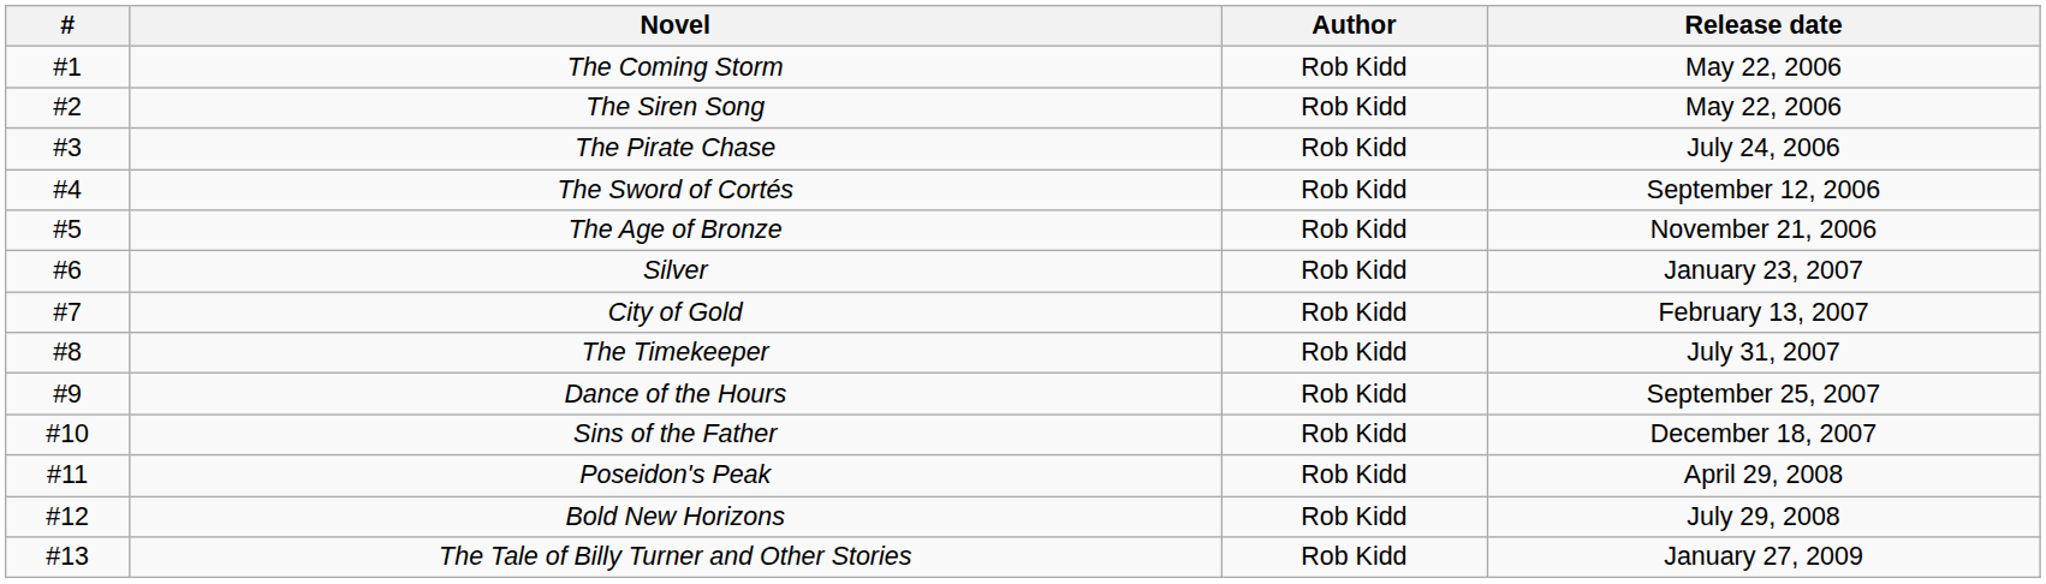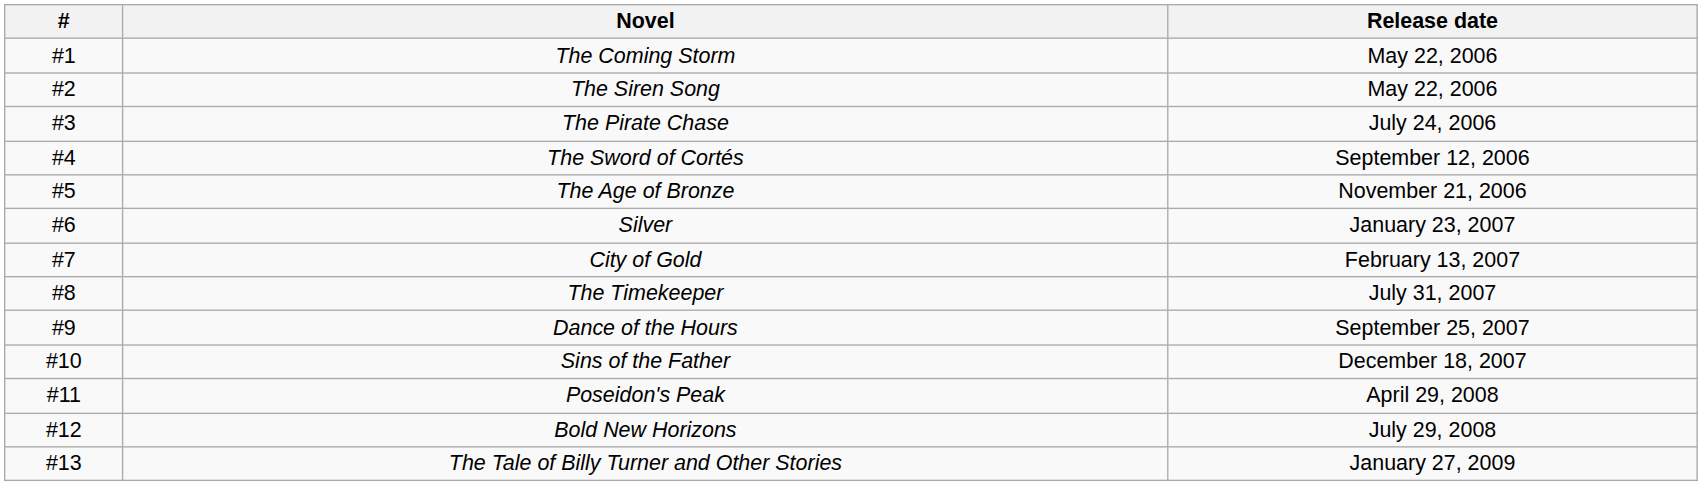 <table class="wikitable sortable" width="100%" border="1" style="font-size: 100%; text-align:center">
 <tr>
 <th>#</th>
 <th>Novel</th>
-<th>Author</th>
 <th>Release date</th>
 </tr>
 <tr>
 <td>#1</td>
 <td><em>The Coming Storm</em></td>
-<td>Rob Kidd</td>
 <td>May 22, 2006</td>
 </tr>
 <tr>
 <td>#2</td>
 <td><em>The Siren Song</em></td>
-<td>Rob Kidd</td>
 <td>May 22, 2006</td>
 </tr>
 <tr>
 <td>#3</td>
 <td><em>The Pirate Chase</em></td>
-<td>Rob Kidd</td>
 <td>July 24, 2006</td>
 </tr>
 <tr>
 <td>#4</td>
 <td><em>The Sword of Cortés</em></td>
-<td>Rob Kidd</td>
 <td>September 12, 2006</td>
 </tr>
 <tr>
 <td>#5</td>
 <td><em>The Age of Bronze</em></td>
-<td>Rob Kidd</td>
 <td>November 21, 2006</td>
 </tr>
 <tr>
 <td>#6</td>
 <td><em>Silver</em></td>
-<td>Rob Kidd</td>
 <td>January 23, 2007</td>
 </tr>
 <tr>
 <td>#7</td>
 <td><em>City of Gold</em></td>
-<td>Rob Kidd</td>
 <td>February 13, 2007</td>
 </tr>
 <tr>
 <td>#8</td>
 <td><em>The Timekeeper</em></td>
-<td>Rob Kidd</td>
 <td>July 31, 2007</td>
 </tr>
 <tr>
 <td>#9</td>
 <td><em>Dance of the Hours</em></td>
-<td>Rob Kidd</td>
 <td>September 25, 2007</td>
 </tr>
 <tr>
 <td>#10</td>
 <td><em>Sins of the Father</em></td>
-<td>Rob Kidd</td>
 <td>December 18, 2007</td>
 </tr>
 <tr>
 <td>#11</td>
 <td><em>Poseidon's Peak</em></td>
-<td>Rob Kidd</td>
 <td>April 29, 2008</td>
 </tr>
 <tr>
 <td>#12</td>
 <td><em>Bold New Horizons</em></td>
-<td>Rob Kidd</td>
 <td>July 29, 2008</td>
 </tr>
 <tr>
 <td>#13</td>
 <td><em>The Tale of Billy Turner and Other Stories</em></td>
-<td>Rob Kidd</td>
 <td>January 27, 2009</td>
 </tr>
 </table>
